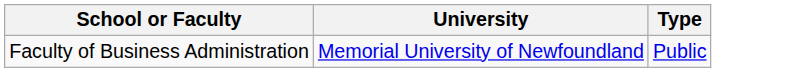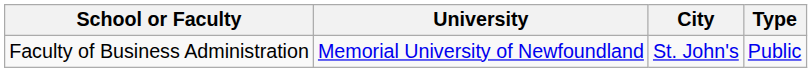 <table class="wikitable sortable mw-collapsible mw-collapsed">
 <tr>
 <th>School or Faculty</th>
 <th>University</th>
+<th>City</th>
 <th>Type</th>
 </tr>
 <tr>
 <td>Faculty of Business Administration</td>
 <td><a href='#'>Memorial University of Newfoundland</a></td>
+<td><a href='#'>St. John's</a></td>
 <td><a href='#'>Public</a></td>
 </tr>
 </table>
